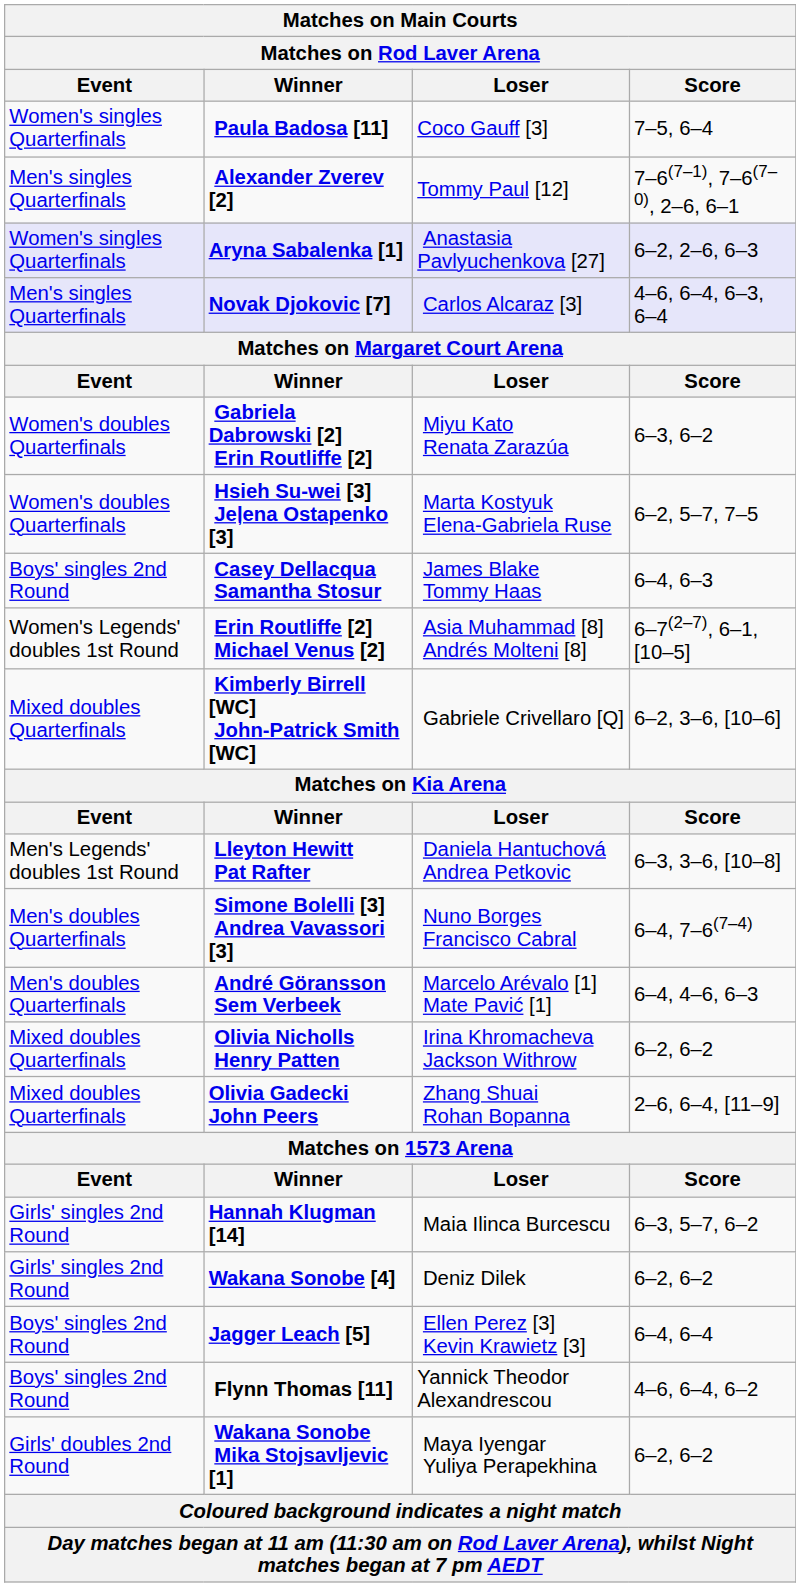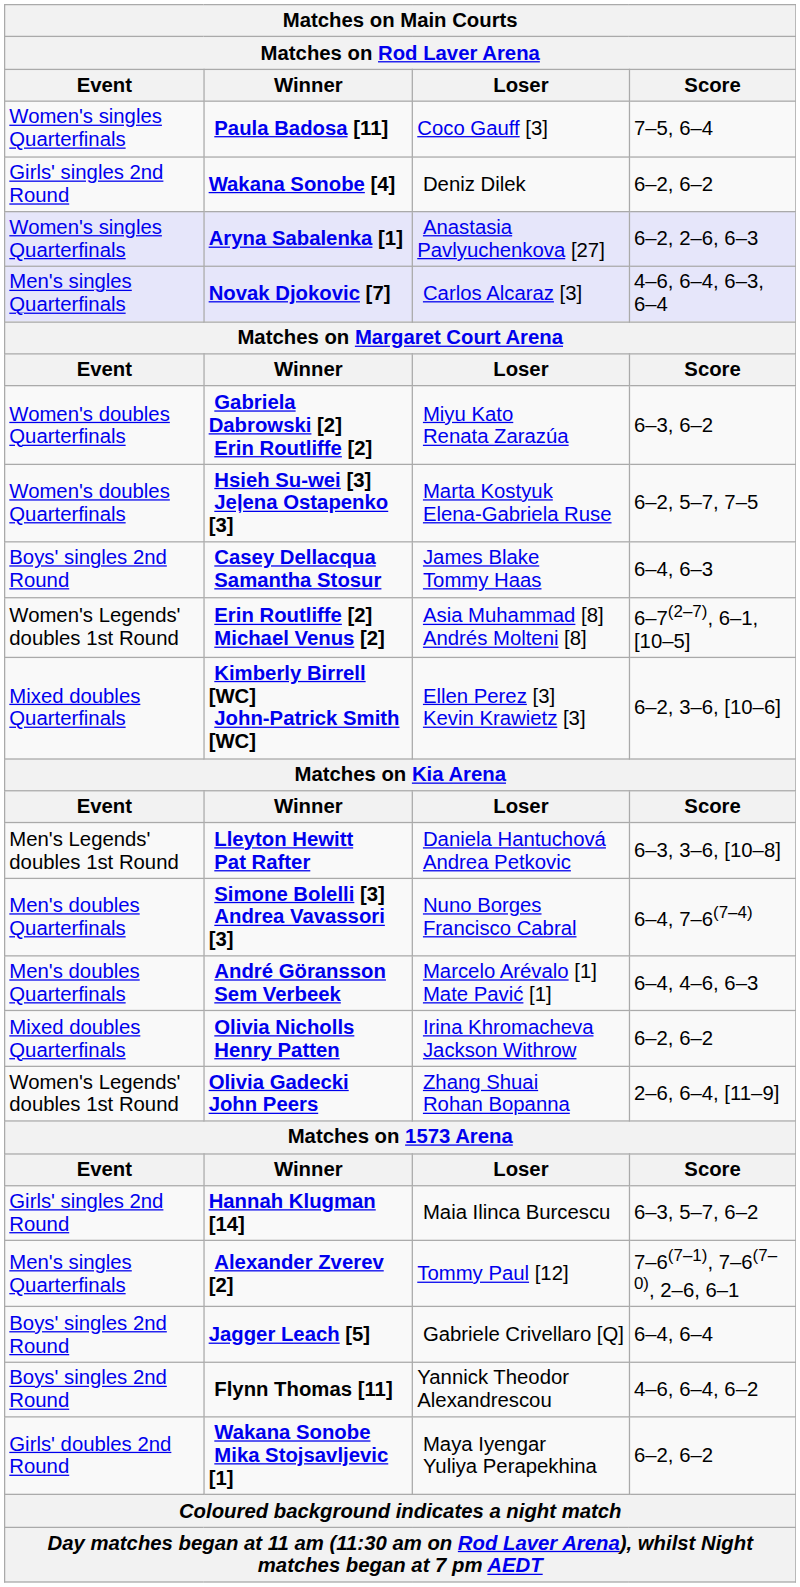 <table class="wikitable collapsible uncollapsed" style="margin:auto;">
 <tr>
 <th colspan=4><strong>Matches on Main Courts</strong></th>
 </tr>
 <tr>
 <th colspan=4><strong>Matches on <a href='#'>Rod Laver Arena</a></strong></th>
 </tr>
 <tr>
 <th style="width:220px;">Event</th>
 <th style="width:220px;">Winner</th>
 <th style="width:220px;">Loser</th>
 <th style="width:220px;">Score</th>
 </tr>
 <tr>
 <td><a href='#'>Women's singles Quarterfinals</a></td>
 <td><strong> <a href='#'>Paula Badosa</a> [11]</strong></td>
 <td> <a href='#'>Coco Gauff</a> [3]</td>
 <td>7–5, 6–4</td>
 </tr>
 <tr>
-<td><a href='#'>Men's singles Quarterfinals</a></td>
-<td><strong> <a href='#'>Alexander Zverev</a> [2]</strong></td>
-<td> <a href='#'>Tommy Paul</a> [12]</td>
-<td>7–6<sup>(7–1)</sup>, 7–6<sup>(7–0)</sup>, 2–6, 6–1</td>
+<td><a href='#'>Girls' singles 2nd Round</a></td>
+<td><strong> <a href='#'>Wakana Sonobe</a> [4]</strong></td>
+<td> Deniz Dilek</td>
+<td>6–2, 6–2</td>
 </tr>
 <tr bgcolor=lavender>
 <td><a href='#'>Women's singles Quarterfinals</a></td>
 <td><strong> <a href='#'>Aryna Sabalenka</a> [1]</strong></td>
 <td> <a href='#'>Anastasia Pavlyuchenkova</a> [27]</td>
 <td>6–2, 2–6, 6–3</td>
 </tr>
 <tr bgcolor=lavender>
 <td><a href='#'>Men's singles Quarterfinals</a></td>
 <td><strong> <a href='#'>Novak Djokovic</a> [7]</strong></td>
 <td> <a href='#'>Carlos Alcaraz</a> [3]</td>
 <td>4–6, 6–4, 6–3, 6–4</td>
 </tr>
 <tr>
 <th colspan=4><strong>Matches on <a href='#'>Margaret Court Arena</a></strong></th>
 </tr>
 <tr>
 <th style="width:220px;">Event</th>
 <th style="width:220px;">Winner</th>
 <th style="width:220px;">Loser</th>
 <th style="width:220px;">Score</th>
 </tr>
 <tr>
 <td><a href='#'>Women's doubles Quarterfinals</a></td>
 <td><strong> <a href='#'>Gabriela Dabrowski</a> [2] <br>  <a href='#'>Erin Routliffe</a> [2]</strong></td>
 <td> <a href='#'>Miyu Kato</a> <br> <a href='#'>Renata Zarazúa</a></td>
 <td>6–3, 6–2</td>
 </tr>
 <tr>
 <td><a href='#'>Women's doubles Quarterfinals</a></td>
 <td><strong> <a href='#'>Hsieh Su-wei</a> [3]<br> <a href='#'>Jeļena Ostapenko</a> [3]</strong></td>
 <td> <a href='#'>Marta Kostyuk</a><br> <a href='#'>Elena-Gabriela Ruse</a></td>
 <td>6–2, 5–7, 7–5</td>
 </tr>
 <tr>
 <td><a href='#'>Boys' singles 2nd Round</a></td>
 <td><strong> <a href='#'>Casey Dellacqua</a><br> <a href='#'>Samantha Stosur</a></strong></td>
 <td> <a href='#'>James Blake</a> <br> <a href='#'>Tommy Haas</a></td>
 <td>6–4, 6–3</td>
 </tr>
 <tr>
 <td>Women's Legends' doubles 1st Round</td>
 <td><strong> <a href='#'>Erin Routliffe</a> [2]<br> <a href='#'>Michael Venus</a> [2]</strong></td>
 <td> <a href='#'>Asia Muhammad</a> [8]<br> <a href='#'>Andrés Molteni</a> [8]</td>
 <td>6–7<sup>(2–7)</sup>, 6–1, [10–5]</td>
 </tr>
 <tr>
 <td><a href='#'>Mixed doubles Quarterfinals</a></td>
 <td><strong> <a href='#'>Kimberly Birrell</a> [WC]<br> <a href='#'>John-Patrick Smith</a> [WC]</strong></td>
-<td> Gabriele Crivellaro [Q]</td>
+<td> <a href='#'>Ellen Perez</a> [3]<br> <a href='#'>Kevin Krawietz</a> [3]</td>
 <td>6–2, 3–6, [10–6]</td>
 </tr>
 <tr>
 <th colspan=4><strong>Matches on <a href='#'>Kia Arena</a></strong></th>
 </tr>
 <tr>
 <th style="width:220px;">Event</th>
 <th style="width:220px;">Winner</th>
 <th style="width:220px;">Loser</th>
 <th style="width:220px;">Score</th>
 </tr>
 <tr>
 <td>Men's Legends' doubles 1st Round</td>
 <td><strong> <a href='#'>Lleyton Hewitt</a> <br>  <a href='#'>Pat Rafter</a></strong></td>
 <td> <a href='#'>Daniela Hantuchová</a><br> <a href='#'>Andrea Petkovic</a></td>
 <td>6–3, 3–6, [10–8]</td>
 </tr>
 <tr>
 <td><a href='#'>Men's doubles Quarterfinals</a></td>
 <td><strong> <a href='#'>Simone Bolelli</a> [3]<br> <a href='#'>Andrea Vavassori</a> [3]</strong></td>
 <td> <a href='#'>Nuno Borges</a><br> <a href='#'>Francisco Cabral</a></td>
 <td>6–4, 7–6<sup>(7–4)</sup></td>
 </tr>
 <tr>
 <td><a href='#'>Men's doubles Quarterfinals</a></td>
 <td><strong> <a href='#'>André Göransson</a><br> <a href='#'>Sem Verbeek</a></strong></td>
 <td> <a href='#'>Marcelo Arévalo</a> [1]<br> <a href='#'>Mate Pavić</a> [1]</td>
 <td>6–4, 4–6, 6–3</td>
 </tr>
 <tr>
 <td><a href='#'>Mixed doubles Quarterfinals</a></td>
 <td><strong> <a href='#'>Olivia Nicholls</a><br> <a href='#'>Henry Patten</a></strong></td>
 <td> <a href='#'>Irina Khromacheva</a><br> <a href='#'>Jackson Withrow</a></td>
 <td>6–2, 6–2</td>
 </tr>
 <tr>
-<td><a href='#'>Mixed doubles Quarterfinals</a></td>
+<td>Women's Legends' doubles 1st Round</td>
 <td><strong> <a href='#'>Olivia Gadecki</a><br> <a href='#'>John Peers</a></strong></td>
 <td> <a href='#'>Zhang Shuai</a><br> <a href='#'>Rohan Bopanna</a></td>
 <td>2–6, 6–4, [11–9]</td>
 </tr>
 <tr>
 <th colspan=4><strong>Matches on <a href='#'>1573 Arena</a></strong></th>
 </tr>
 <tr>
 <th style="width:220px;">Event</th>
 <th style="width:220px;">Winner</th>
 <th style="width:220px;">Loser</th>
 <th style="width:220px;">Score</th>
 </tr>
 <tr>
 <td><a href='#'>Girls' singles 2nd Round</a></td>
 <td><strong> <a href='#'>Hannah Klugman</a> [14]</strong></td>
 <td> Maia Ilinca Burcescu</td>
 <td>6–3, 5–7, 6–2</td>
 </tr>
 <tr>
-<td><a href='#'>Girls' singles 2nd Round</a></td>
-<td><strong> <a href='#'>Wakana Sonobe</a> [4]</strong></td>
-<td> Deniz Dilek</td>
-<td>6–2, 6–2</td>
+<td><a href='#'>Men's singles Quarterfinals</a></td>
+<td><strong> <a href='#'>Alexander Zverev</a> [2]</strong></td>
+<td> <a href='#'>Tommy Paul</a> [12]</td>
+<td>7–6<sup>(7–1)</sup>, 7–6<sup>(7–0)</sup>, 2–6, 6–1</td>
 </tr>
 <tr>
 <td><a href='#'>Boys' singles 2nd Round</a></td>
 <td><strong> <a href='#'>Jagger Leach</a> [5]</strong></td>
-<td> <a href='#'>Ellen Perez</a> [3]<br> <a href='#'>Kevin Krawietz</a> [3]</td>
+<td> Gabriele Crivellaro [Q]</td>
 <td>6–4, 6–4</td>
 </tr>
 <tr>
 <td><a href='#'>Boys' singles 2nd Round</a></td>
 <td><strong> Flynn Thomas [11]</strong></td>
 <td> Yannick Theodor Alexandrescou</td>
 <td>4–6, 6–4, 6–2</td>
 </tr>
 <tr>
 <td><a href='#'>Girls' doubles 2nd Round</a></td>
 <td><strong> <a href='#'>Wakana Sonobe</a><br> <a href='#'>Mika Stojsavljevic</a> [1]</strong></td>
 <td> Maya Iyengar<br> Yuliya Perapekhina</td>
 <td>6–2, 6–2</td>
 </tr>
 <tr>
 <th colspan=4><em>Coloured background indicates a night match</em></th>
 </tr>
 <tr>
 <th colspan=4><em>Day matches began at 11 am (11:30 am on <a href='#'>Rod Laver Arena</a>), whilst Night matches began at 7 pm <a href='#'>AEDT</a></em></th>
 </tr>
 </table>
